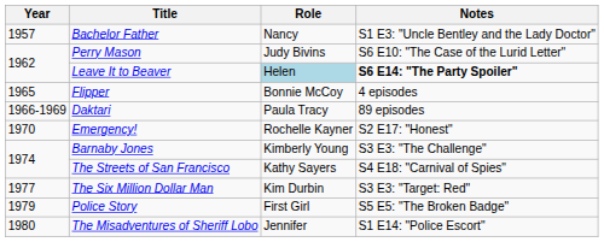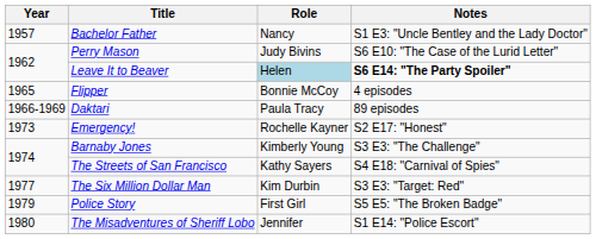 <table class="wikitable sortable">
 <tr>
 <th>Year</th>
 <th>Title</th>
 <th>Role</th>
 <th class="unsortable">Notes</th>
 </tr>
 <tr>
 <td>1957</td>
 <td><em><a href='#'>Bachelor Father</a></em></td>
 <td>Nancy</td>
 <td>S1 E3: "Uncle Bentley and the Lady Doctor"</td>
 </tr>
 <tr>
 <td rowspan="2">1962</td>
 <td><em><a href='#'>Perry Mason</a></em></td>
 <td>Judy Bivins</td>
 <td>S6 E10: "The Case of the Lurid Letter"</td>
 </tr>
 <tr>
 <td><em><a href='#'>Leave It to Beaver</a></em></td>
 <td style="background: lightblue;">Helen</td>
 <td><strong>S6 E14: "The Party Spoiler"</strong></td>
 </tr>
 <tr>
 <td>1965</td>
 <td><em><a href='#'>Flipper</a></em></td>
 <td>Bonnie McCoy</td>
 <td>4 episodes</td>
 </tr>
 <tr>
 <td>1966-1969</td>
 <td><em><a href='#'>Daktari</a></em></td>
 <td>Paula Tracy</td>
 <td>89 episodes</td>
 </tr>
 <tr>
-<td>1970</td>
+<td>1973</td>
 <td><em><a href='#'>Emergency!</a></em></td>
 <td>Rochelle Kayner</td>
 <td>S2 E17: "Honest"</td>
 </tr>
 <tr>
 <td rowspan="2">1974</td>
 <td><em><a href='#'>Barnaby Jones</a></em></td>
 <td>Kimberly Young</td>
 <td>S3 E3: "The Challenge"</td>
 </tr>
 <tr>
 <td><em><a href='#'>The Streets of San Francisco</a></em></td>
 <td>Kathy Sayers</td>
 <td>S4 E18: "Carnival of Spies"</td>
 </tr>
 <tr>
 <td>1977</td>
 <td><em><a href='#'>The Six Million Dollar Man</a></em></td>
 <td>Kim Durbin</td>
 <td>S3 E3: "Target: Red"</td>
 </tr>
 <tr>
 <td>1979</td>
 <td><em><a href='#'>Police Story</a></em></td>
 <td>First Girl</td>
 <td>S5 E5: "The Broken Badge"</td>
 </tr>
 <tr>
 <td>1980</td>
 <td><em><a href='#'>The Misadventures of Sheriff Lobo</a></em></td>
 <td>Jennifer</td>
 <td>S1 E14: "Police Escort"</td>
 </tr>
 </table>
